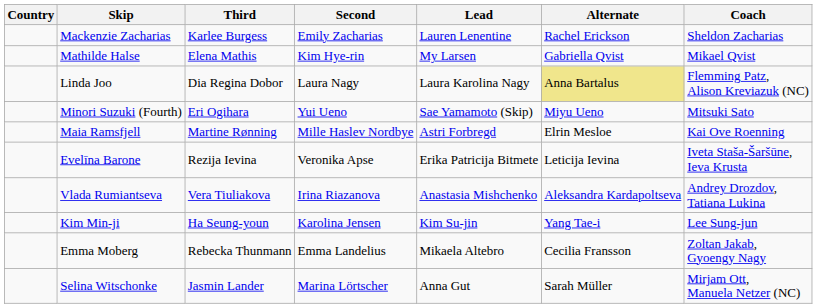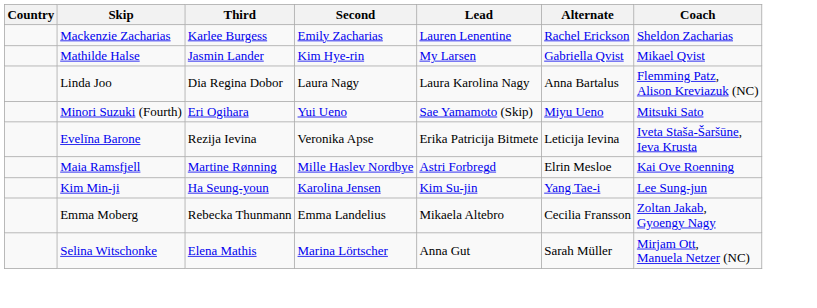 <table class="wikitable">
 <tr>
 <th>Country</th>
 <th>Skip</th>
 <th>Third</th>
 <th>Second</th>
 <th>Lead</th>
 <th>Alternate</th>
 <th>Coach</th>
 </tr>
 <tr>
 <td></td>
 <td><a href='#'>Mackenzie Zacharias</a></td>
 <td><a href='#'>Karlee Burgess</a></td>
 <td><a href='#'>Emily Zacharias</a></td>
 <td><a href='#'>Lauren Lenentine</a></td>
 <td><a href='#'>Rachel Erickson</a></td>
 <td><a href='#'>Sheldon Zacharias</a></td>
 </tr>
 <tr>
 <td></td>
 <td><a href='#'>Mathilde Halse</a></td>
-<td><a href='#'>Elena Mathis</a></td>
+<td><a href='#'>Jasmin Lander</a></td>
 <td><a href='#'>Kim Hye-rin</a></td>
 <td><a href='#'>My Larsen</a></td>
 <td><a href='#'>Gabriella Qvist</a></td>
 <td><a href='#'>Mikael Qvist</a></td>
 </tr>
 <tr>
 <td></td>
 <td>Linda Joo</td>
 <td>Dia Regina Dobor</td>
 <td>Laura Nagy</td>
 <td>Laura Karolina Nagy</td>
-<td style="background: khaki;">Anna Bartalus</td>
+<td>Anna Bartalus</td>
 <td><a href='#'>Flemming Patz</a>,<br><a href='#'>Alison Kreviazuk</a> (NC)</td>
 </tr>
 <tr>
 <td></td>
 <td><a href='#'>Minori Suzuki</a> (Fourth)</td>
 <td><a href='#'>Eri Ogihara</a></td>
 <td><a href='#'>Yui Ueno</a></td>
 <td><a href='#'>Sae Yamamoto</a> (Skip)</td>
 <td><a href='#'>Miyu Ueno</a></td>
 <td><a href='#'>Mitsuki Sato</a></td>
 </tr>
 <tr>
 <td></td>
-<td><a href='#'>Maia Ramsfjell</a></td>
-<td><a href='#'>Martine Rønning</a></td>
-<td><a href='#'>Mille Haslev Nordbye</a></td>
-<td><a href='#'>Astri Forbregd</a></td>
-<td>Elrin Mesloe</td>
-<td><a href='#'>Kai Ove Roenning</a></td>
-</tr>
-<tr>
-<td></td>
 <td><a href='#'>Evelīna Barone</a></td>
 <td>Rezija Ievina</td>
 <td>Veronika Apse</td>
 <td>Erika Patricija Bitmete</td>
 <td>Leticija Ievina</td>
 <td><a href='#'>Iveta Staša-Šaršūne</a>,<br><a href='#'>Ieva Krusta</a></td>
 </tr>
 <tr>
 <td></td>
-<td><a href='#'>Vlada Rumiantseva</a></td>
-<td><a href='#'>Vera Tiuliakova</a></td>
-<td><a href='#'>Irina Riazanova</a></td>
-<td><a href='#'>Anastasia Mishchenko</a></td>
-<td><a href='#'>Aleksandra Kardapoltseva</a></td>
-<td><a href='#'>Andrey Drozdov</a>,<br><a href='#'>Tatiana Lukina</a></td>
+<td><a href='#'>Maia Ramsfjell</a></td>
+<td><a href='#'>Martine Rønning</a></td>
+<td><a href='#'>Mille Haslev Nordbye</a></td>
+<td><a href='#'>Astri Forbregd</a></td>
+<td>Elrin Mesloe</td>
+<td><a href='#'>Kai Ove Roenning</a></td>
 </tr>
 <tr>
 <td></td>
 <td><a href='#'>Kim Min-ji</a></td>
 <td><a href='#'>Ha Seung-youn</a></td>
 <td><a href='#'>Karolina Jensen</a></td>
 <td><a href='#'>Kim Su-jin</a></td>
 <td><a href='#'>Yang Tae-i</a></td>
 <td><a href='#'>Lee Sung-jun</a></td>
 </tr>
 <tr>
 <td></td>
 <td>Emma Moberg</td>
 <td>Rebecka Thunmann</td>
 <td>Emma Landelius</td>
 <td>Mikaela Altebro</td>
 <td>Cecilia Fransson</td>
 <td><a href='#'>Zoltan Jakab</a>,<br><a href='#'>Gyoengy Nagy</a></td>
 </tr>
 <tr>
 <td></td>
 <td><a href='#'>Selina Witschonke</a></td>
-<td><a href='#'>Jasmin Lander</a></td>
+<td><a href='#'>Elena Mathis</a></td>
 <td><a href='#'>Marina Lörtscher</a></td>
 <td>Anna Gut</td>
 <td>Sarah Müller</td>
 <td><a href='#'>Mirjam Ott</a>,<br><a href='#'>Manuela Netzer</a> (NC)</td>
 </tr>
 </table>
